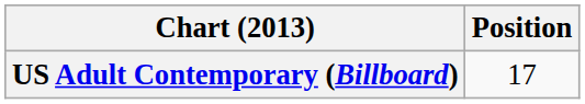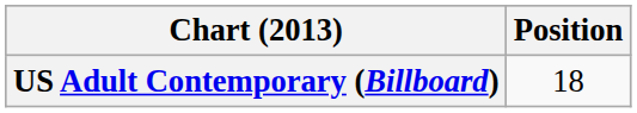 <table class="wikitable plainrowheaders" style="text-align:center">
 <tr>
 <th scope="col">Chart (2013)</th>
 <th scope="col">Position</th>
 </tr>
 <tr>
 <th scope="row">US <a href='#'>Adult Contemporary</a> (<a href='#'><em>Billboard</em></a>)</th>
-<td>17</td>
+<td>18</td>
 </tr>
 </table>
